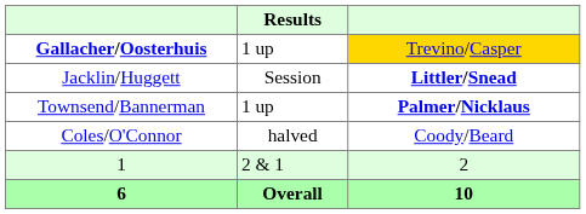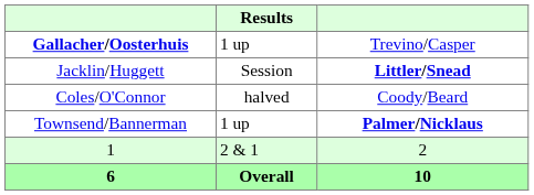 <table border="1" cellpadding="3" style="border-collapse:collapse; text-align:center;">
 <tr style="background:#dfd;">
 <th style="width:12em;"></th>
 <th style="width:5.5em;">Results</th>
 <th style="width:12em;"></th>
 </tr>
 <tr>
 <td><strong><a href='#'>Gallacher</a>/<a href='#'>Oosterhuis</a></strong></td>
 <td align=left> 1 up</td>
-<td style="background: gold;"><a href='#'>Trevino</a>/<a href='#'>Casper</a></td>
+<td><a href='#'>Trevino</a>/<a href='#'>Casper</a></td>
 </tr>
 <tr>
 <td><a href='#'>Jacklin</a>/<a href='#'>Huggett</a></td>
 <td>Session</td>
 <td><strong><a href='#'>Littler</a>/<a href='#'>Snead</a></strong></td>
 </tr>
 <tr>
+<td><a href='#'>Coles</a>/<a href='#'>O'Connor</a></td>
+<td>halved</td>
+<td><a href='#'>Coody</a>/<a href='#'>Beard</a></td>
+</tr>
+<tr>
 <td><a href='#'>Townsend</a>/<a href='#'>Bannerman</a></td>
 <td align=left> 1 up</td>
 <td><strong><a href='#'>Palmer</a>/<a href='#'>Nicklaus</a></strong></td>
-</tr>
-<tr>
-<td><a href='#'>Coles</a>/<a href='#'>O'Connor</a></td>
-<td>halved</td>
-<td><a href='#'>Coody</a>/<a href='#'>Beard</a></td>
 </tr>
 <tr style="background:#dfd;">
 <td>1</td>
 <td align=left> 2 & 1</td>
 <td>2</td>
 </tr>
 <tr style="background:#afa;">
 <th>6</th>
 <th>Overall</th>
 <th>10</th>
 </tr>
 </table>
